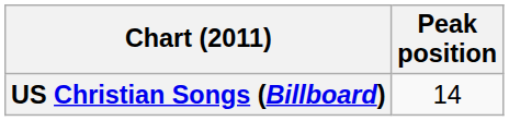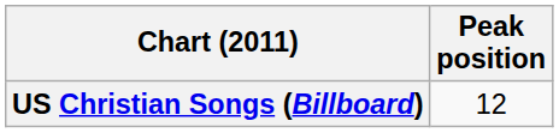 <table class="wikitable sortable plainrowheaders" style="text-align:center">
 <tr>
 <th scope="col">Chart (2011)</th>
 <th scope="col">Peak<br>position</th>
 </tr>
 <tr>
 <th scope="row">US <a href='#'>Christian Songs</a> (<em><a href='#'>Billboard</a></em>)</th>
-<td>14</td>
+<td>12</td>
 </tr>
 </table>
